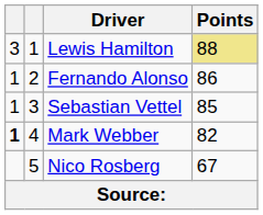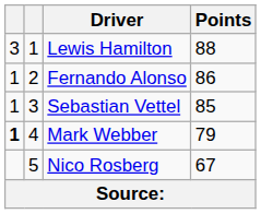 <table class="wikitable" style="font-size: 85%;">
 <tr>
 <th></th>
 <th></th>
 <th>Driver</th>
 <th>Points</th>
 </tr>
 <tr>
 <td align="left"> 3</td>
 <td align="center">1</td>
 <td> <a href='#'>Lewis Hamilton</a></td>
-<td align="left" style="background: khaki;">88</td>
+<td align="left">88</td>
 </tr>
 <tr>
 <td align="left"> 1</td>
 <td align="center">2</td>
 <td> <a href='#'>Fernando Alonso</a></td>
 <td align="left">86</td>
 </tr>
 <tr>
 <td align="left"> 1</td>
 <td align="center">3</td>
 <td> <a href='#'>Sebastian Vettel</a></td>
 <td align="left">85</td>
 </tr>
 <tr>
 <td align="left"><strong> 1</strong></td>
 <td align="center">4</td>
 <td> <a href='#'>Mark Webber</a></td>
-<td align="left">82</td>
+<td align="left">79</td>
 </tr>
 <tr>
 <td align="left"></td>
 <td align="center">5</td>
 <td> <a href='#'>Nico Rosberg</a></td>
 <td align="left">67</td>
 </tr>
 <tr>
 <th colspan=4>Source: </th>
 </tr>
 </table>
